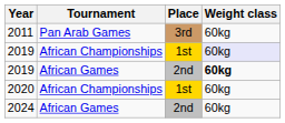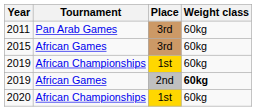 <table class="wikitable">
 <tr>
 <th>Year</th>
 <th>Tournament</th>
 <th>Place</th>
 <th>Weight class</th>
 </tr>
 <tr>
 <td>2011</td>
 <td><a href='#'>Pan Arab Games</a></td>
 <td bgcolor="cc9966" align="center">3rd</td>
 <td>60kg</td>
 </tr>
 <tr>
+<td>2015</td>
+<td><a href='#'>African Games</a></td>
+<td bgcolor="cc9966" align="center">3rd</td>
+<td>60kg</td>
+</tr>
+<tr>
 <td>2019</td>
 <td><a href='#'>African Championships</a></td>
 <td bgcolor="gold" align="center">1st</td>
-<td style="background: lavender;">60kg</td>
+<td>60kg</td>
 </tr>
 <tr>
 <td>2019</td>
 <td><a href='#'>African Games</a></td>
 <td bgcolor="silver" align="center">2nd</td>
 <td><strong>60kg</strong></td>
 </tr>
 <tr>
 <td>2020</td>
 <td><a href='#'>African Championships</a></td>
 <td bgcolor="gold" align="center">1st</td>
 <td>60kg</td>
 </tr>
-<tr>
-<td>2024</td>
-<td><a href='#'>African Games</a></td>
-<td bgcolor="silver" align="center">2nd</td>
-<td>60kg</td>
-</tr>
 </table>
